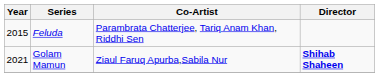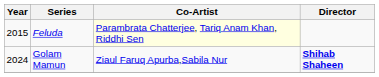 <table class="wikitable">
 <tr>
 <th>Year</th>
 <th>Series</th>
 <th>Co-Artist</th>
 <th>Director</th>
 </tr>
 <tr>
 <td>2015</td>
 <td><em><a href='#'>Feluda</a></em></td>
-<td><a href='#'>Parambrata Chatterjee</a>, <a href='#'>Tariq Anam Khan</a>, <a href='#'>Riddhi Sen</a></td>
+<td style="background: lightyellow;"><a href='#'>Parambrata Chatterjee</a>, <a href='#'>Tariq Anam Khan</a>, <a href='#'>Riddhi Sen</a></td>
 </tr>
 <tr>
-<td>2021</td>
+<td>2024</td>
 <td><a href='#'>Golam Mamun</a></td>
 <td><a href='#'>Ziaul Faruq Apurba</a>,<a href='#'>Sabila Nur</a></td>
 <td><strong><a href='#'>Shihab Shaheen</a></strong></td>
 </tr>
 <tr>
 </tr>
 </table>
